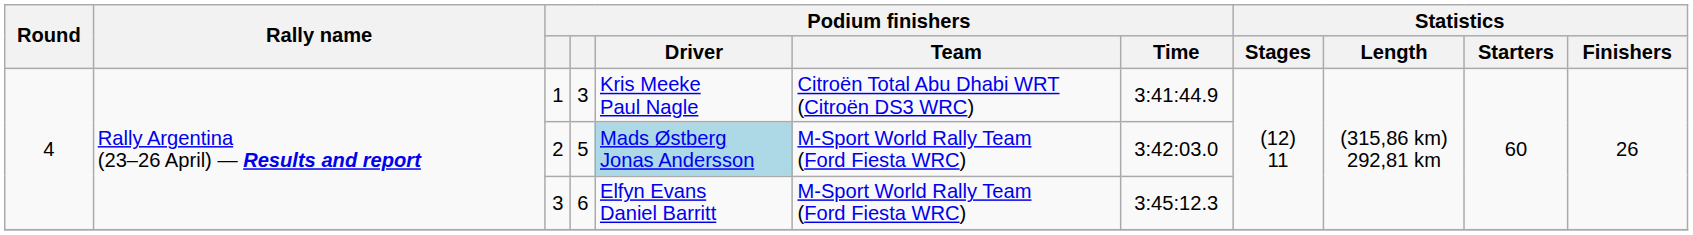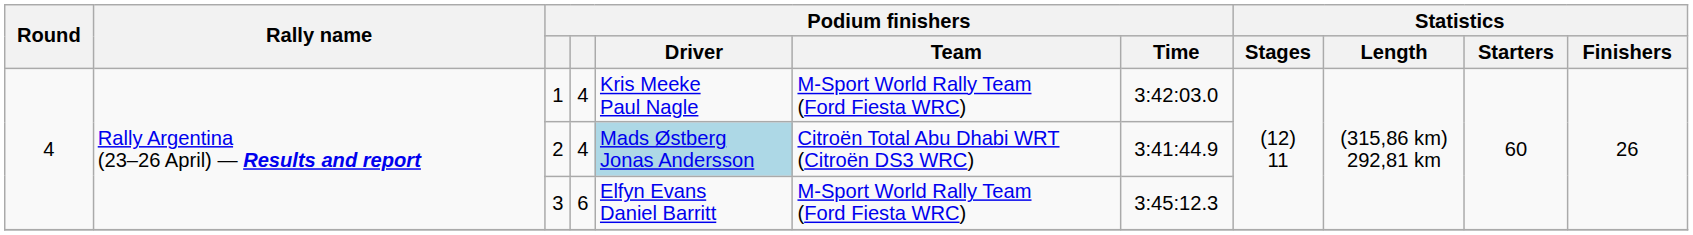 <table class="wikitable" width=90% style="font-size:85%;">
 <tr>
 <th rowspan=2>Round</th>
 <th style="width:22em" rowspan=2>Rally name</th>
 <th colspan=5>Podium finishers</th>
 <th colspan=4>Statistics</th>
 </tr>
 <tr>
 <th></th>
 <th></th>
 <th>Driver</th>
 <th>Team</th>
 <th>Time</th>
 <th>Stages</th>
 <th>Length</th>
 <th>Starters</th>
 <th>Finishers</th>
 </tr>
 <tr>
 <td rowspan=3 align=center>4</td>
 <td rowspan=3 nowrap> <a href='#'>Rally Argentina</a><br>(23–26 April) — <strong><em><a href='#'>Results and report</a></em></strong></td>
 <td align=center>1</td>
-<td align=center>3</td>
+<td align=center>4</td>
 <td nowrap> <a href='#'>Kris Meeke</a> <br> <a href='#'>Paul Nagle</a></td>
-<td nowrap> <a href='#'>Citroën Total Abu Dhabi WRT</a><br> (<a href='#'>Citroën DS3 WRC</a>)</td>
-<td align=center>3:41:44.9</td>
+<td nowrap> <a href='#'>M-Sport World Rally Team</a> <br> (<a href='#'>Ford Fiesta WRC</a>)</td>
+<td align=center>3:42:03.0</td>
 <td rowspan=3 align=center>(12)<br>11</td>
 <td rowspan=3 align=center>(315,86 km)<br>292,81 km</td>
 <td rowspan=3 align=center>60</td>
 <td rowspan=3 align=center>26</td>
 </tr>
 <tr>
 <td align=center>2</td>
-<td align=center>5</td>
+<td align=center>4</td>
 <td nowrap style="background: lightblue;"> <a href='#'>Mads Østberg</a><br> <a href='#'>Jonas Andersson</a></td>
-<td nowrap> <a href='#'>M-Sport World Rally Team</a> <br> (<a href='#'>Ford Fiesta WRC</a>)</td>
-<td align=center>3:42:03.0</td>
+<td nowrap> <a href='#'>Citroën Total Abu Dhabi WRT</a><br> (<a href='#'>Citroën DS3 WRC</a>)</td>
+<td align=center>3:41:44.9</td>
 </tr>
 <tr>
 <td align=center>3</td>
 <td align=center>6</td>
 <td nowrap> <a href='#'>Elfyn Evans</a> <br> <a href='#'>Daniel Barritt</a></td>
 <td nowrap> <a href='#'>M-Sport World Rally Team</a> <br> (<a href='#'>Ford Fiesta WRC</a>)</td>
 <td align=center>3:45:12.3</td>
 </tr>
 <tr>
 </tr>
 </table>
